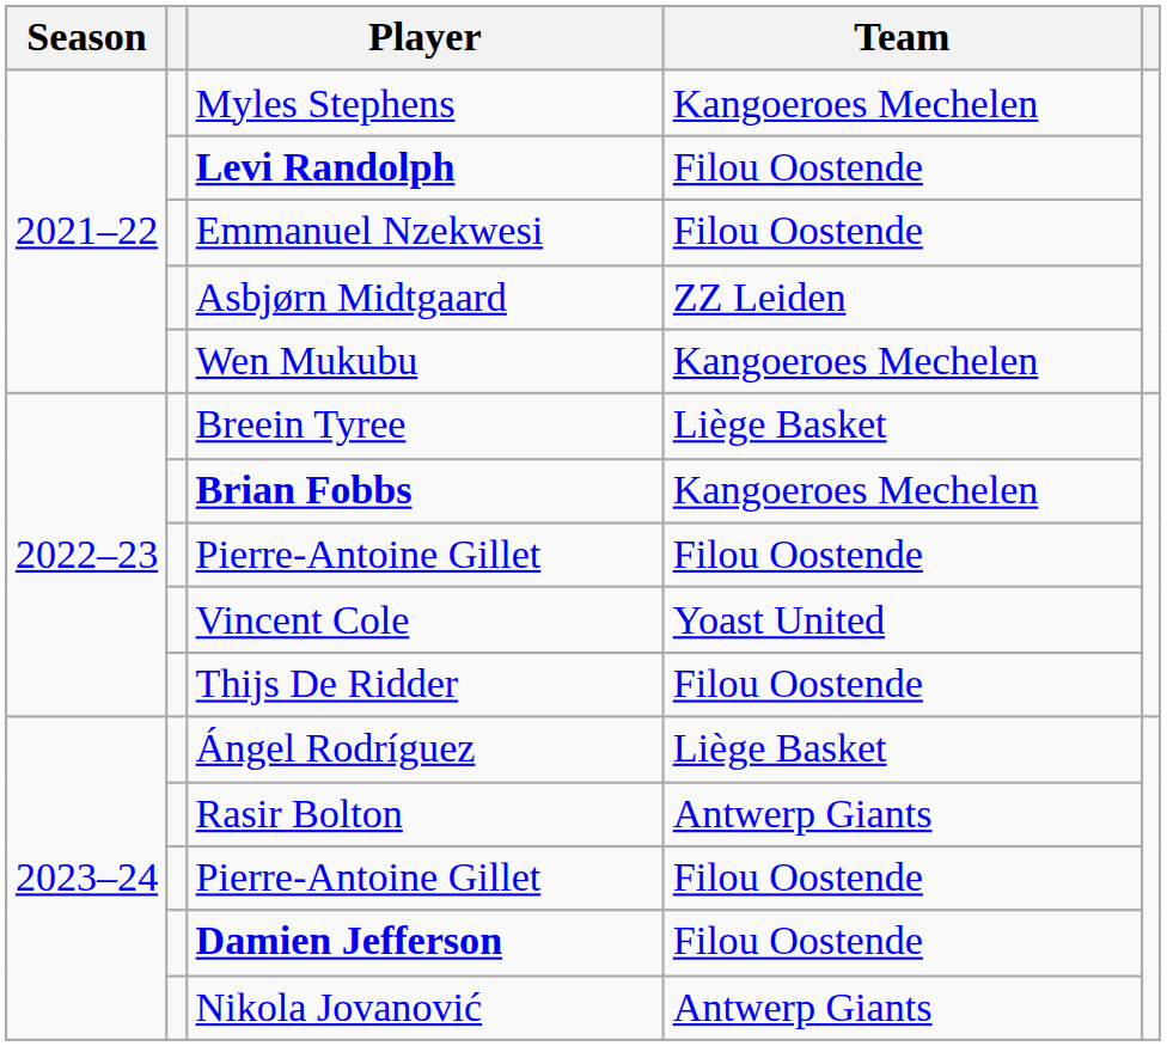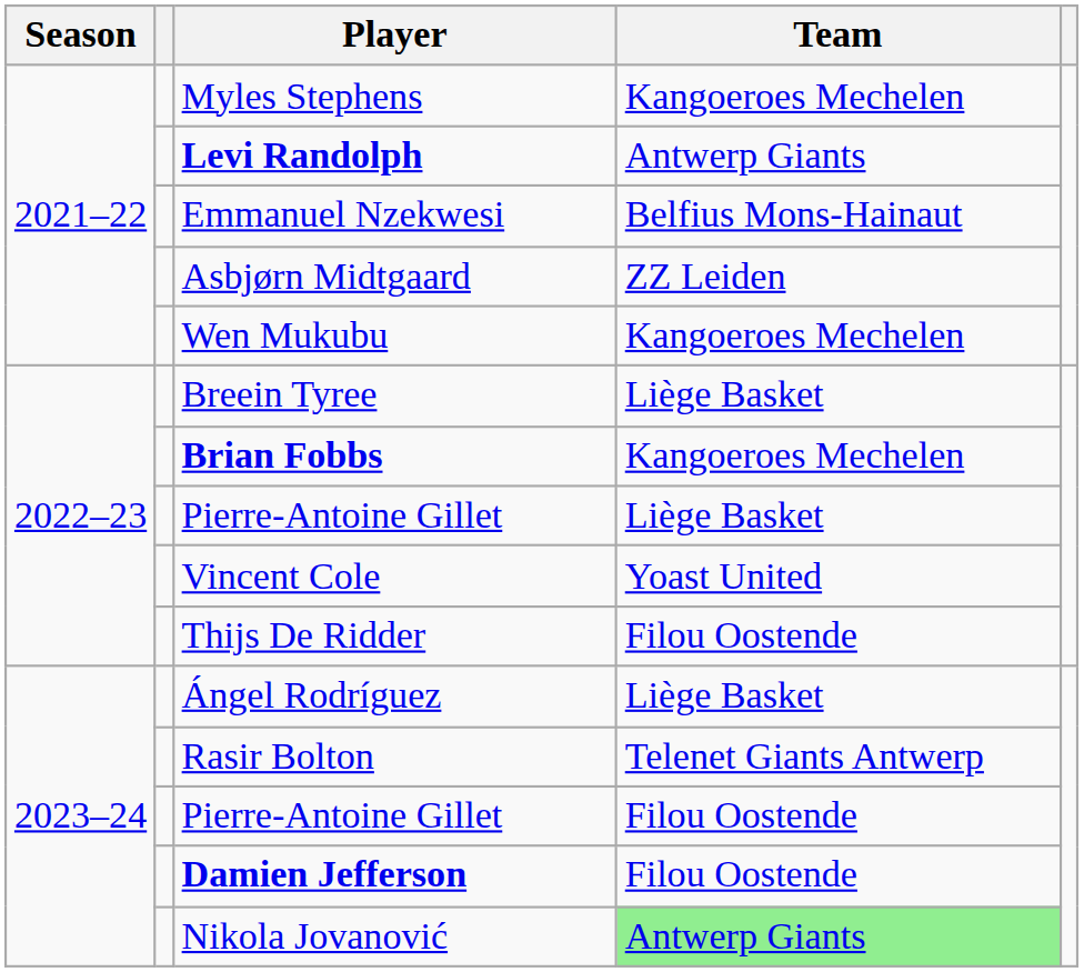 <table class="wikitable sortable">
 <tr>
 <th>Season</th>
 <th></th>
 <th width=180px>Player</th>
 <th width=180px>Team</th>
 <th class=unsortable></th>
 </tr>
 <tr>
 <td rowspan=5 style="text-align:center;"><a href='#'>2021–22</a></td>
 <td style="text-align:center;"></td>
 <td>  <a href='#'>Myles Stephens</a></td>
 <td> <a href='#'>Kangoeroes Mechelen</a></td>
 <td rowspan="5" style="text-align:center;"></td>
 </tr>
 <tr>
 <td style="text-align:center;"></td>
 <td> <strong><a href='#'>Levi Randolph</a></strong></td>
-<td> <a href='#'>Filou Oostende</a></td>
+<td> <a href='#'>Antwerp Giants</a></td>
 </tr>
 <tr>
 <td style="text-align:center;"></td>
 <td> <a href='#'>Emmanuel Nzekwesi</a></td>
-<td> <a href='#'>Filou Oostende</a></td>
+<td> <a href='#'>Belfius Mons-Hainaut</a></td>
 </tr>
 <tr>
 <td style="text-align:center;"></td>
 <td> <a href='#'>Asbjørn Midtgaard</a></td>
 <td> <a href='#'>ZZ Leiden</a></td>
 </tr>
 <tr>
 <td style="text-align:center;"></td>
 <td> <a href='#'>Wen Mukubu</a></td>
 <td> <a href='#'>Kangoeroes Mechelen</a></td>
 </tr>
 <tr>
 <td rowspan=5 style="text-align:center;"><a href='#'>2022–23</a></td>
 <td style="text-align:center;"></td>
 <td> <a href='#'>Breein Tyree</a></td>
 <td> <a href='#'>Liège Basket</a></td>
 <td rowspan="5" style="text-align:center;"></td>
 </tr>
 <tr>
 <td style="text-align:center;"></td>
 <td> <strong><a href='#'>Brian Fobbs</a></strong></td>
 <td> <a href='#'>Kangoeroes Mechelen</a></td>
 </tr>
 <tr>
 <td style="text-align:center;"></td>
 <td> <a href='#'>Pierre-Antoine Gillet</a></td>
-<td> <a href='#'>Filou Oostende</a></td>
+<td> <a href='#'>Liège Basket</a></td>
 </tr>
 <tr>
 <td style="text-align:center;"></td>
 <td> <a href='#'>Vincent Cole</a></td>
 <td> <a href='#'>Yoast United</a></td>
 </tr>
 <tr>
 <td style="text-align:center;"></td>
 <td> <a href='#'>Thijs De Ridder</a></td>
 <td> <a href='#'>Filou Oostende</a></td>
 </tr>
 <tr>
 <td rowspan=5 style="text-align:center;"><a href='#'>2023–24</a></td>
 <td style="text-align:center;"></td>
 <td> <a href='#'>Ángel Rodríguez</a></td>
 <td> <a href='#'>Liège Basket</a></td>
 <td rowspan="5" style="text-align:center;"></td>
 </tr>
 <tr>
 <td style="text-align:center;"></td>
 <td> <a href='#'>Rasir Bolton</a></td>
-<td> <a href='#'>Antwerp Giants</a></td>
+<td> <a href='#'>Telenet Giants Antwerp</a></td>
 </tr>
 <tr>
 <td style="text-align:center;"></td>
 <td> <a href='#'>Pierre-Antoine Gillet</a></td>
 <td> <a href='#'>Filou Oostende</a></td>
 </tr>
 <tr>
 <td style="text-align:center;"></td>
 <td> <strong><a href='#'>Damien Jefferson</a></strong></td>
 <td> <a href='#'>Filou Oostende</a></td>
 </tr>
 <tr>
 <td style="text-align:center;"></td>
 <td> <a href='#'>Nikola Jovanović</a></td>
-<td> <a href='#'>Antwerp Giants</a></td>
+<td style="background: lightgreen;"> <a href='#'>Antwerp Giants</a></td>
 </tr>
 </table>
